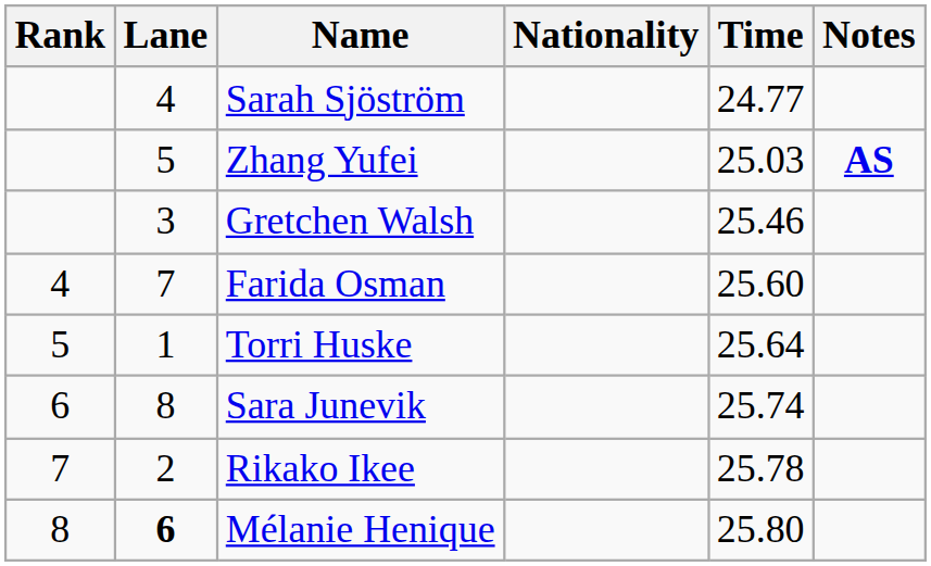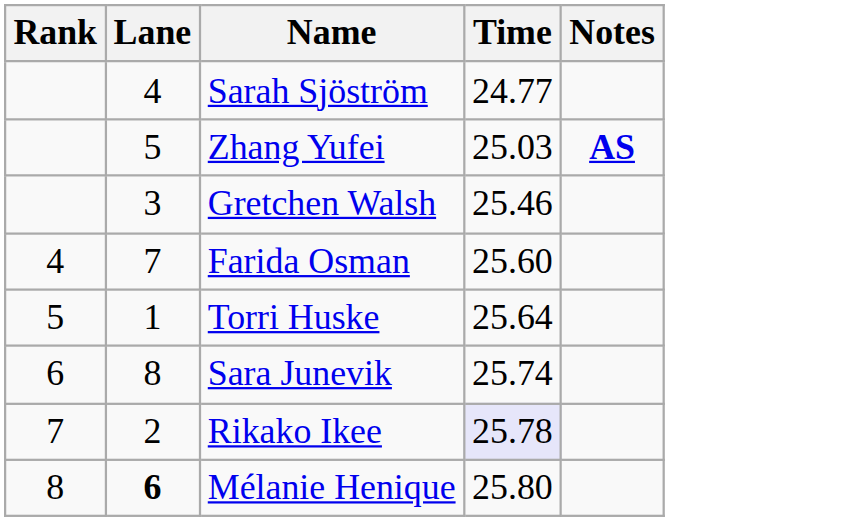 <table class="wikitable sortable" style="text-align:center">
 <tr>
 <th>Rank</th>
 <th>Lane</th>
 <th>Name</th>
-<th>Nationality</th>
 <th>Time</th>
 <th>Notes</th>
 </tr>
 <tr>
 <td></td>
 <td>4</td>
 <td align=left><a href='#'>Sarah Sjöström</a></td>
-<td align=left></td>
 <td>24.77</td>
 <td></td>
 </tr>
 <tr>
 <td></td>
 <td>5</td>
 <td align=left><a href='#'>Zhang Yufei</a></td>
-<td align=left></td>
 <td>25.03</td>
 <td><strong><a href='#'>AS</a></strong></td>
 </tr>
 <tr>
 <td></td>
 <td>3</td>
 <td align=left><a href='#'>Gretchen Walsh</a></td>
-<td align=left></td>
 <td>25.46</td>
 <td></td>
 </tr>
 <tr>
 <td>4</td>
 <td>7</td>
 <td align=left><a href='#'>Farida Osman</a></td>
-<td align=left></td>
 <td>25.60</td>
 <td></td>
 </tr>
 <tr>
 <td>5</td>
 <td>1</td>
 <td align=left><a href='#'>Torri Huske</a></td>
-<td align=left></td>
 <td>25.64</td>
 <td></td>
 </tr>
 <tr>
 <td>6</td>
 <td>8</td>
 <td align=left><a href='#'>Sara Junevik</a></td>
-<td align=left></td>
 <td>25.74</td>
 <td></td>
 </tr>
 <tr>
 <td>7</td>
 <td>2</td>
 <td align=left><a href='#'>Rikako Ikee</a></td>
-<td align=left></td>
-<td>25.78</td>
+<td style="background: lavender;">25.78</td>
 <td></td>
 </tr>
 <tr>
 <td>8</td>
 <td><strong>6</strong></td>
 <td align=left><a href='#'>Mélanie Henique</a></td>
-<td align=left></td>
 <td>25.80</td>
 <td></td>
 </tr>
 </table>
